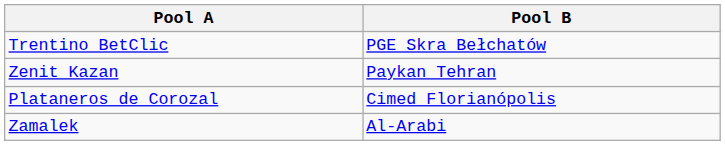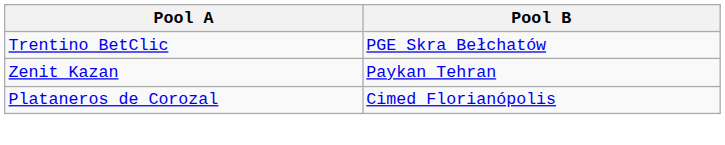 <table class="wikitable" width=560>
 <tr>
 <th width=50%>Pool A</th>
 <th width=50%>Pool B</th>
 </tr>
 <tr>
 <td> <a href='#'>Trentino BetClic</a></td>
 <td> <a href='#'>PGE Skra Bełchatów</a></td>
 </tr>
 <tr>
 <td> <a href='#'>Zenit Kazan</a></td>
 <td> <a href='#'>Paykan Tehran</a></td>
 </tr>
 <tr>
 <td> <a href='#'>Plataneros de Corozal</a></td>
 <td> <a href='#'>Cimed Florianópolis</a></td>
 </tr>
-<tr>
-<td> <a href='#'>Zamalek</a></td>
-<td> <a href='#'>Al-Arabi</a></td>
-</tr>
 </table>
